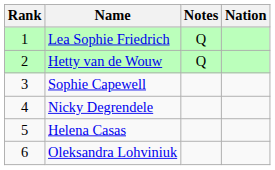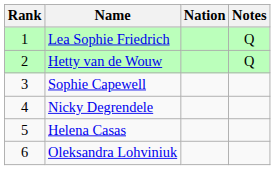 <table class="wikitable sortable" style="text-align:center">
 <tr>
 <th>Rank</th>
 <th>Name</th>
+<th>Nation</th>
 <th>Notes</th>
-<th>Nation</th>
 </tr>
 <tr bgcolor=bbffbb>
 <td>1</td>
 <td align=left><a href='#'>Lea Sophie Friedrich</a></td>
+<td align=left></td>
 <td>Q</td>
-<td align=left></td>
 </tr>
 <tr bgcolor=bbffbb>
 <td>2</td>
 <td align=left><a href='#'>Hetty van de Wouw</a></td>
+<td align=left></td>
 <td>Q</td>
-<td align=left></td>
 </tr>
 <tr>
 <td>3</td>
 <td align=left><a href='#'>Sophie Capewell</a></td>
+<td align=left></td>
 <td></td>
-<td align=left></td>
 </tr>
 <tr>
 <td>4</td>
 <td align=left><a href='#'>Nicky Degrendele</a></td>
+<td align=left></td>
 <td></td>
-<td align=left></td>
 </tr>
 <tr>
 <td>5</td>
 <td align=left><a href='#'>Helena Casas</a></td>
+<td align=left></td>
 <td></td>
-<td align=left></td>
 </tr>
 <tr>
 <td>6</td>
 <td align=left><a href='#'>Oleksandra Lohviniuk</a></td>
+<td align=left></td>
 <td></td>
-<td align=left></td>
 </tr>
 </table>
